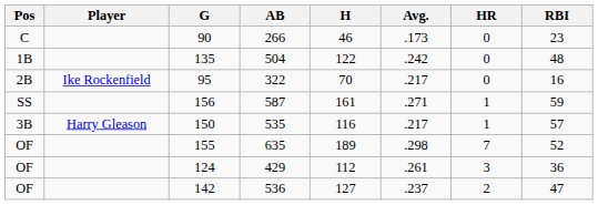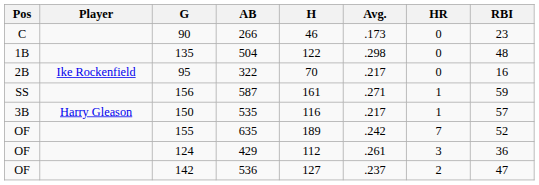 <table class="wikitable sortable">
 <tr>
 <th bgcolor="#DDDDFF" width="5%">Pos</th>
 <th bgcolor="#DDDDFF" width="16%">Player</th>
 <th bgcolor="#DDDDFF" width="9%">G</th>
 <th bgcolor="#DDDDFF" width="9%">AB</th>
 <th bgcolor="#DDDDFF" width="9%">H</th>
 <th bgcolor="#DDDDFF" width="9%">Avg.</th>
 <th bgcolor="#DDDDFF" width="9%">HR</th>
 <th bgcolor="#DDDDFF" width="9%">RBI</th>
 </tr>
 <tr align="center">
 <td>C</td>
 <td></td>
 <td>90</td>
 <td>266</td>
 <td>46</td>
 <td>.173</td>
 <td>0</td>
 <td>23</td>
 </tr>
 <tr align="center">
 <td>1B</td>
 <td></td>
 <td>135</td>
 <td>504</td>
 <td>122</td>
-<td>.242</td>
+<td>.298</td>
 <td>0</td>
 <td>48</td>
 </tr>
 <tr align="center">
 <td>2B</td>
 <td><a href='#'>Ike Rockenfield</a></td>
 <td>95</td>
 <td>322</td>
 <td>70</td>
 <td>.217</td>
 <td>0</td>
 <td>16</td>
 </tr>
 <tr align=center>
 <td>SS</td>
 <td></td>
 <td>156</td>
 <td>587</td>
 <td>161</td>
 <td>.271</td>
 <td>1</td>
 <td>59</td>
 </tr>
 <tr align="center">
 <td>3B</td>
 <td><a href='#'>Harry Gleason</a></td>
 <td>150</td>
 <td>535</td>
 <td>116</td>
 <td>.217</td>
 <td>1</td>
 <td>57</td>
 </tr>
 <tr align=center>
 <td>OF</td>
 <td></td>
 <td>155</td>
 <td>635</td>
 <td>189</td>
-<td>.298</td>
+<td>.242</td>
 <td>7</td>
 <td>52</td>
 </tr>
 <tr align="center">
 <td>OF</td>
 <td></td>
 <td>124</td>
 <td>429</td>
 <td>112</td>
 <td>.261</td>
 <td>3</td>
 <td>36</td>
 </tr>
 <tr align="center">
 <td>OF</td>
 <td></td>
 <td>142</td>
 <td>536</td>
 <td>127</td>
 <td>.237</td>
 <td>2</td>
 <td>47</td>
 </tr>
 </table>
